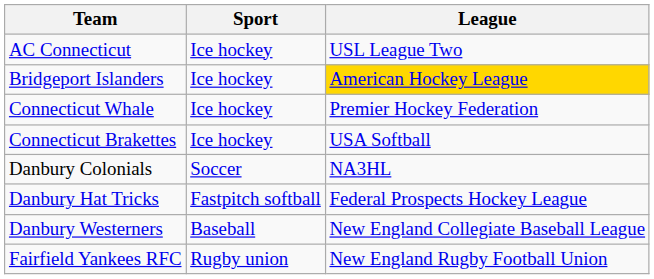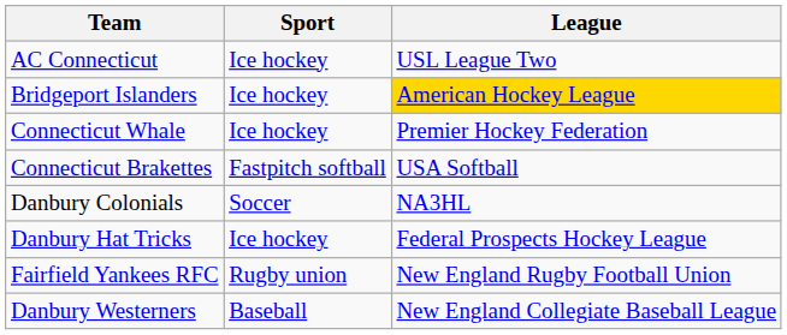 <table class="wikitable sortable">
 <tr>
 <th>Team</th>
 <th>Sport</th>
 <th>League</th>
 </tr>
 <tr>
 <td><a href='#'>AC Connecticut</a></td>
 <td><a href='#'>Ice hockey</a></td>
 <td><a href='#'>USL League Two</a></td>
 </tr>
 <tr>
 <td><a href='#'>Bridgeport Islanders</a></td>
 <td><a href='#'>Ice hockey</a></td>
 <td style="background: gold;"><a href='#'>American Hockey League</a></td>
 </tr>
 <tr>
 <td><a href='#'>Connecticut Whale</a></td>
 <td><a href='#'>Ice hockey</a></td>
 <td><a href='#'>Premier Hockey Federation</a></td>
 </tr>
 <tr>
 <td><a href='#'>Connecticut Brakettes</a></td>
-<td><a href='#'>Ice hockey</a></td>
+<td><a href='#'>Fastpitch softball</a></td>
 <td><a href='#'>USA Softball</a></td>
 </tr>
 <tr>
 <td>Danbury Colonials</td>
 <td><a href='#'>Soccer</a></td>
 <td><a href='#'>NA3HL</a></td>
 </tr>
 <tr>
 <td><a href='#'>Danbury Hat Tricks</a></td>
-<td><a href='#'>Fastpitch softball</a></td>
+<td><a href='#'>Ice hockey</a></td>
 <td><a href='#'>Federal Prospects Hockey League</a></td>
+</tr>
+<tr>
+<td><a href='#'>Fairfield Yankees RFC</a></td>
+<td><a href='#'>Rugby union</a></td>
+<td><a href='#'>New England Rugby Football Union</a></td>
 </tr>
 <tr>
 <td><a href='#'>Danbury Westerners</a></td>
 <td><a href='#'>Baseball</a></td>
 <td><a href='#'>New England Collegiate Baseball League</a></td>
 </tr>
-<tr>
-<td><a href='#'>Fairfield Yankees RFC</a></td>
-<td><a href='#'>Rugby union</a></td>
-<td><a href='#'>New England Rugby Football Union</a></td>
-</tr>
 </table>
